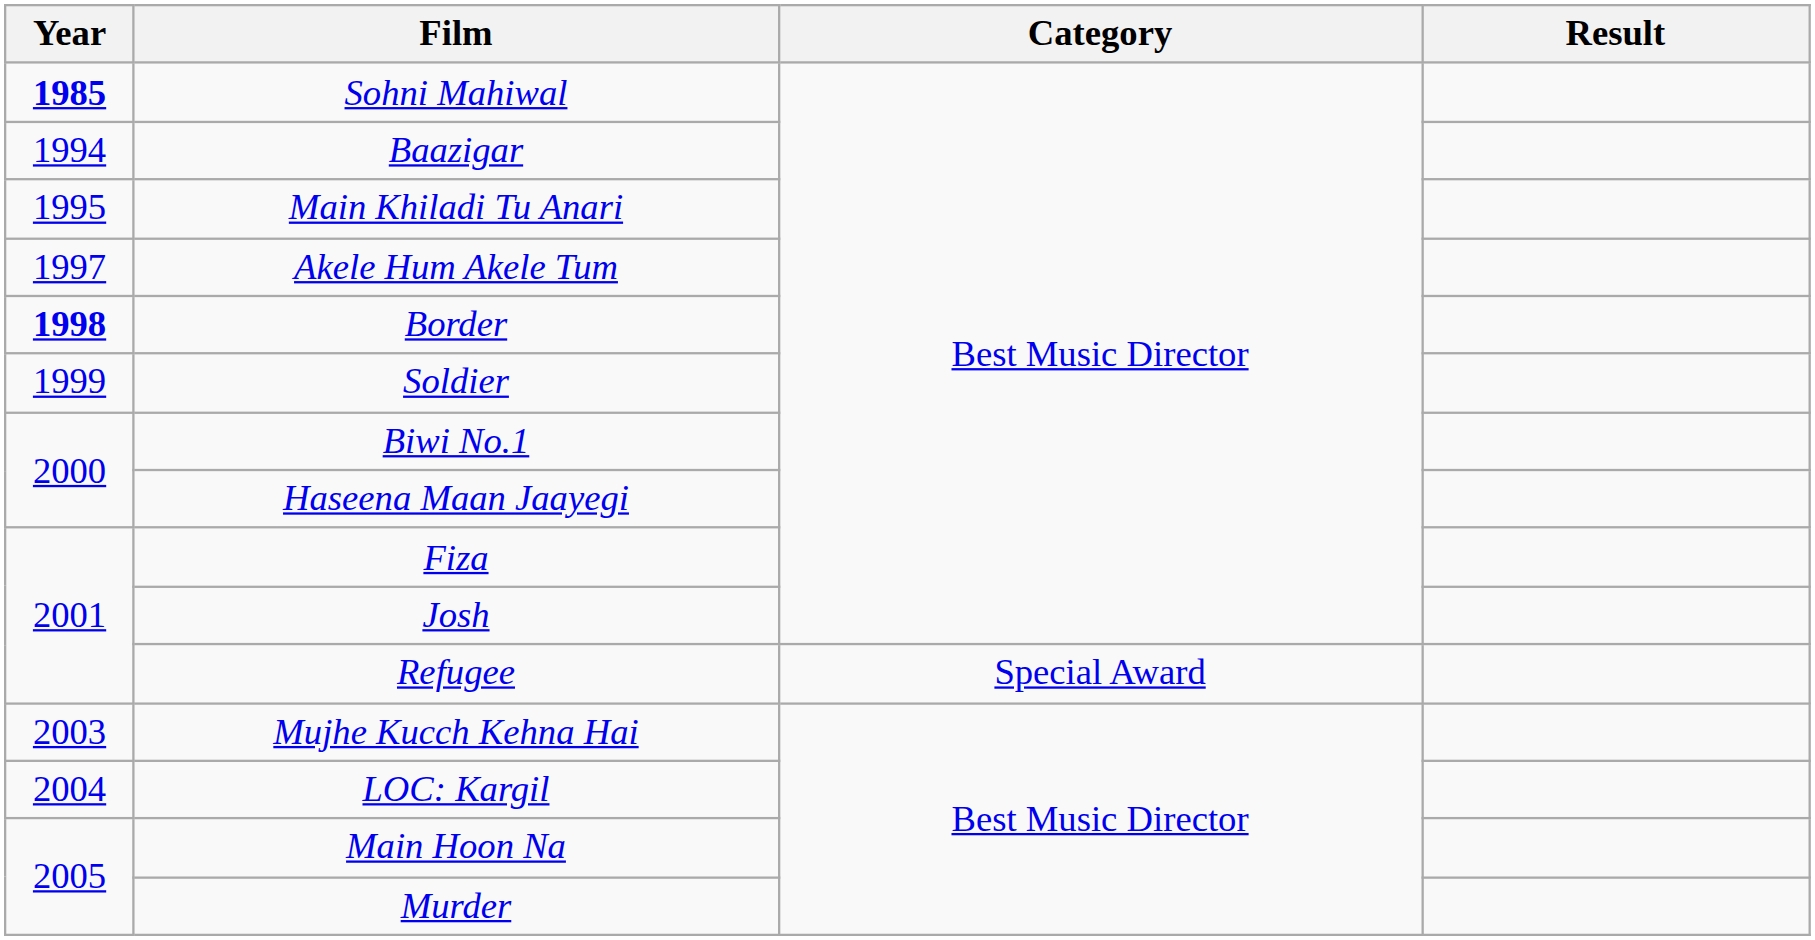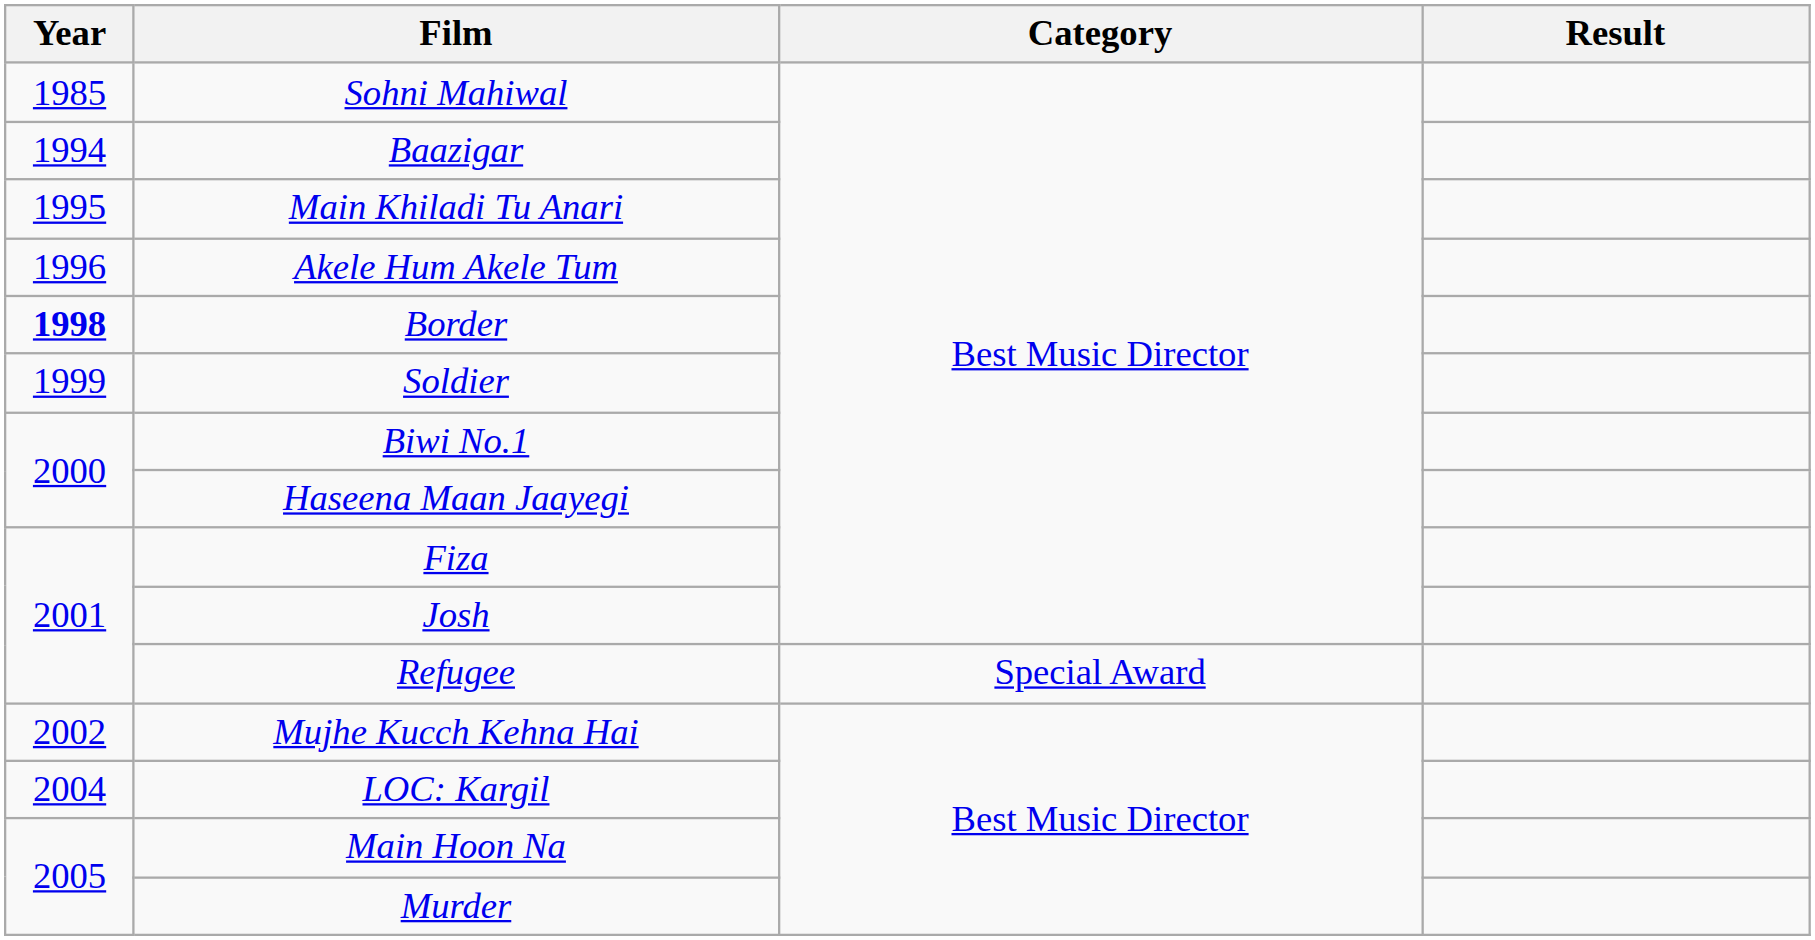 <table class="wikitable" style="text-align:center;">
 <tr>
 <th width=5%>Year</th>
 <th style="width:25%;">Film</th>
 <th style="width:25%;">Category</th>
 <th style="width:15%;">Result</th>
 </tr>
 <tr>
-<td><strong><a href='#'>1985</a></strong></td>
+<td><a href='#'>1985</a></td>
 <td><a href='#'><em>Sohni Mahiwal</em></a></td>
 <td rowspan="10"><a href='#'>Best Music Director</a></td>
 <td></td>
 </tr>
 <tr>
 <td><a href='#'>1994</a></td>
 <td><em><a href='#'>Baazigar</a></em></td>
 <td></td>
 </tr>
 <tr>
 <td><a href='#'>1995</a></td>
 <td><em><a href='#'>Main Khiladi Tu Anari</a></em></td>
 <td></td>
 </tr>
 <tr>
-<td><a href='#'>1997</a></td>
+<td><a href='#'>1996</a></td>
 <td><em><a href='#'>Akele Hum Akele Tum</a></em></td>
 <td></td>
 </tr>
 <tr>
 <td><strong><a href='#'>1998</a></strong></td>
 <td><a href='#'><em>Border</em></a></td>
 <td></td>
 </tr>
 <tr>
 <td><a href='#'>1999</a></td>
 <td><a href='#'><em>Soldier</em></a></td>
 <td></td>
 </tr>
 <tr>
 <td rowspan="2"><a href='#'>2000</a></td>
 <td><em><a href='#'>Biwi No.1</a></em></td>
 <td></td>
 </tr>
 <tr>
 <td><em><a href='#'>Haseena Maan Jaayegi</a></em></td>
 <td></td>
 </tr>
 <tr>
 <td rowspan="3"><a href='#'>2001</a></td>
 <td><em><a href='#'>Fiza</a></em></td>
 <td></td>
 </tr>
 <tr>
 <td><a href='#'><em>Josh</em></a></td>
 <td></td>
 </tr>
 <tr>
 <td><a href='#'><em>Refugee</em></a></td>
 <td><a href='#'>Special Award</a></td>
 <td></td>
 </tr>
 <tr>
-<td rowspan=><a href='#'>2003</a></td>
+<td rowspan=><a href='#'>2002</a></td>
 <td><em><a href='#'>Mujhe Kucch Kehna Hai</a></em></td>
 <td rowspan="4"><a href='#'>Best Music Director</a></td>
 <td></td>
 </tr>
 <tr>
 <td><a href='#'>2004</a></td>
 <td><em><a href='#'>LOC: Kargil</a></em></td>
 <td></td>
 </tr>
 <tr>
 <td rowspan="2"><a href='#'>2005</a></td>
 <td><em><a href='#'>Main Hoon Na</a></em></td>
 <td></td>
 </tr>
 <tr>
 <td><a href='#'><em>Murder</em></a></td>
 <td></td>
 </tr>
 </table>
